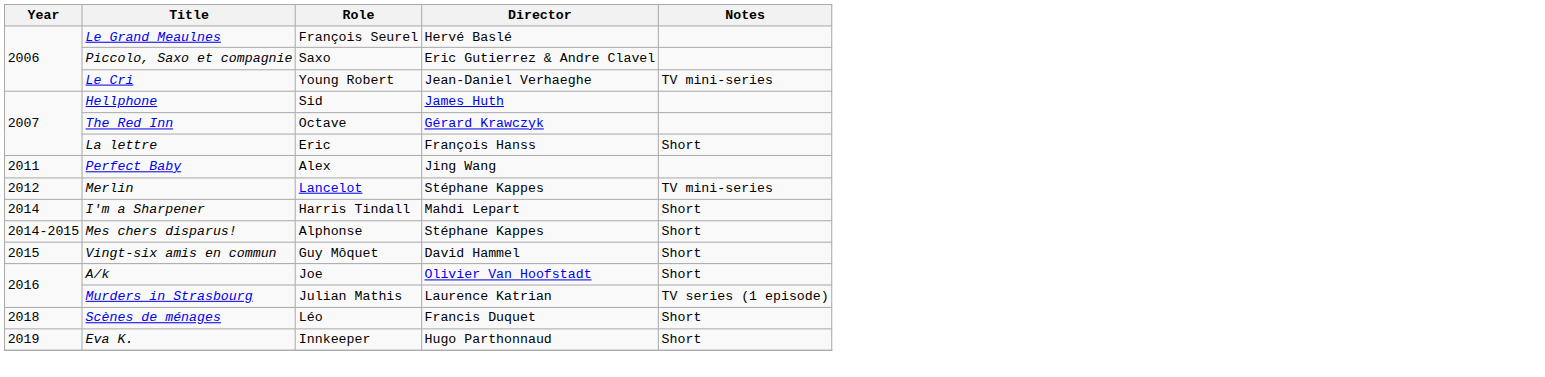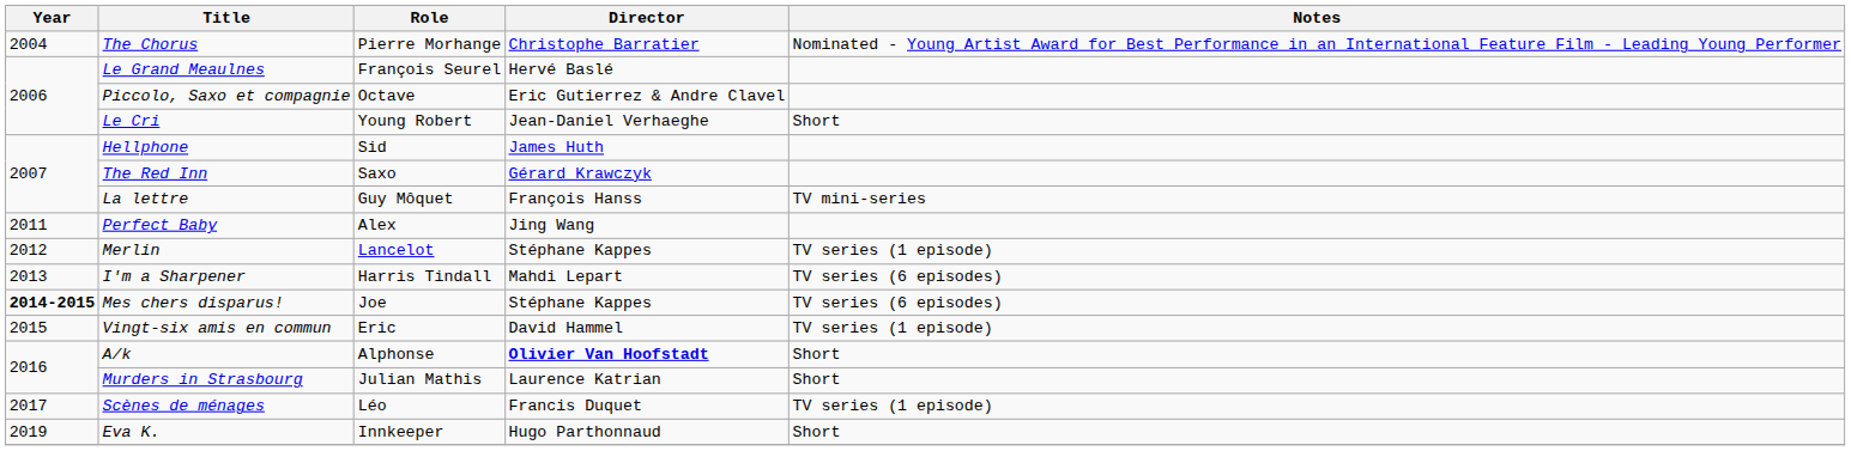 <table class="wikitable sortable">
 <tr>
 <th>Year</th>
 <th>Title</th>
 <th>Role</th>
 <th>Director</th>
 <th>Notes</th>
+</tr>
+<tr>
+<td>2004</td>
+<td><em><a href='#'>The Chorus</a></em></td>
+<td>Pierre Morhange</td>
+<td><a href='#'>Christophe Barratier</a></td>
+<td>Nominated - <a href='#'>Young Artist Award for Best Performance in an International Feature Film - Leading Young Performer</a></td>
 </tr>
 <tr>
 <td rowspan=3>2006</td>
 <td><em><a href='#'>Le Grand Meaulnes</a></em></td>
 <td>François Seurel</td>
 <td>Hervé Baslé</td>
 <td></td>
 </tr>
 <tr>
 <td><em>Piccolo, Saxo et compagnie</em></td>
-<td>Saxo</td>
+<td>Octave</td>
 <td>Eric Gutierrez & Andre Clavel</td>
 <td></td>
 </tr>
 <tr>
 <td><em><a href='#'>Le Cri</a></em></td>
 <td>Young Robert</td>
 <td>Jean-Daniel Verhaeghe</td>
-<td>TV mini-series</td>
+<td>Short</td>
 </tr>
 <tr>
 <td rowspan=3>2007</td>
 <td><em><a href='#'>Hellphone</a></em></td>
 <td>Sid</td>
 <td><a href='#'>James Huth</a></td>
 <td></td>
 </tr>
 <tr>
 <td><em><a href='#'>The Red Inn</a></em></td>
-<td>Octave</td>
+<td>Saxo</td>
 <td><a href='#'>Gérard Krawczyk</a></td>
 <td></td>
 </tr>
 <tr>
 <td><em>La lettre</em></td>
-<td>Eric</td>
+<td>Guy Môquet</td>
 <td>François Hanss</td>
-<td>Short</td>
+<td>TV mini-series</td>
 </tr>
 <tr>
 <td>2011</td>
 <td><em><a href='#'>Perfect Baby</a></em></td>
 <td>Alex</td>
 <td>Jing Wang</td>
 <td></td>
 </tr>
 <tr>
 <td>2012</td>
 <td><em>Merlin</em></td>
 <td><a href='#'>Lancelot</a></td>
 <td>Stéphane Kappes</td>
-<td>TV mini-series</td>
+<td>TV series (1 episode)</td>
 </tr>
 <tr>
-<td>2014</td>
+<td>2013</td>
 <td><em>I'm a Sharpener</em></td>
 <td>Harris Tindall</td>
 <td>Mahdi Lepart</td>
-<td>Short</td>
+<td>TV series (6 episodes)</td>
 </tr>
 <tr>
-<td>2014-2015</td>
+<td><strong>2014-2015</strong></td>
 <td><em>Mes chers disparus!</em></td>
-<td>Alphonse</td>
+<td>Joe</td>
 <td>Stéphane Kappes</td>
-<td>Short</td>
+<td>TV series (6 episodes)</td>
 </tr>
 <tr>
 <td>2015</td>
 <td><em>Vingt-six amis en commun</em></td>
-<td>Guy Môquet</td>
+<td>Eric</td>
 <td>David Hammel</td>
-<td>Short</td>
+<td>TV series (1 episode)</td>
 </tr>
 <tr>
 <td rowspan=2>2016</td>
 <td><em>A/k</em></td>
-<td>Joe</td>
-<td><a href='#'>Olivier Van Hoofstadt</a></td>
+<td>Alphonse</td>
+<td><strong><a href='#'>Olivier Van Hoofstadt</a></strong></td>
 <td>Short</td>
 </tr>
 <tr>
 <td><em><a href='#'>Murders in Strasbourg</a></em></td>
 <td>Julian Mathis</td>
 <td>Laurence Katrian</td>
-<td>TV series (1 episode)</td>
+<td>Short</td>
 </tr>
 <tr>
-<td>2018</td>
+<td>2017</td>
 <td><em><a href='#'>Scènes de ménages</a></em></td>
 <td>Léo</td>
 <td>Francis Duquet</td>
-<td>Short</td>
+<td>TV series (1 episode)</td>
 </tr>
 <tr>
 <td>2019</td>
 <td><em>Eva K.</em></td>
 <td>Innkeeper</td>
 <td>Hugo Parthonnaud</td>
 <td>Short</td>
 </tr>
 <tr>
 </tr>
 </table>
